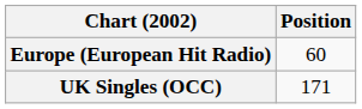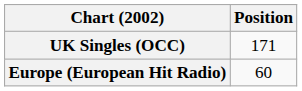 <table class="wikitable plainrowheaders" style="text-align:center">
 <tr>
 <th scope="col">Chart (2002)</th>
 <th scope="col">Position</th>
 </tr>
 <tr>
+<th scope="row">UK Singles (OCC)</th>
+<td>171</td>
+</tr>
+<tr>
 <th scope="row">Europe (European Hit Radio)</th>
 <td align="center">60</td>
 </tr>
-<tr>
-<th scope="row">UK Singles (OCC)</th>
-<td>171</td>
-</tr>
 </table>
